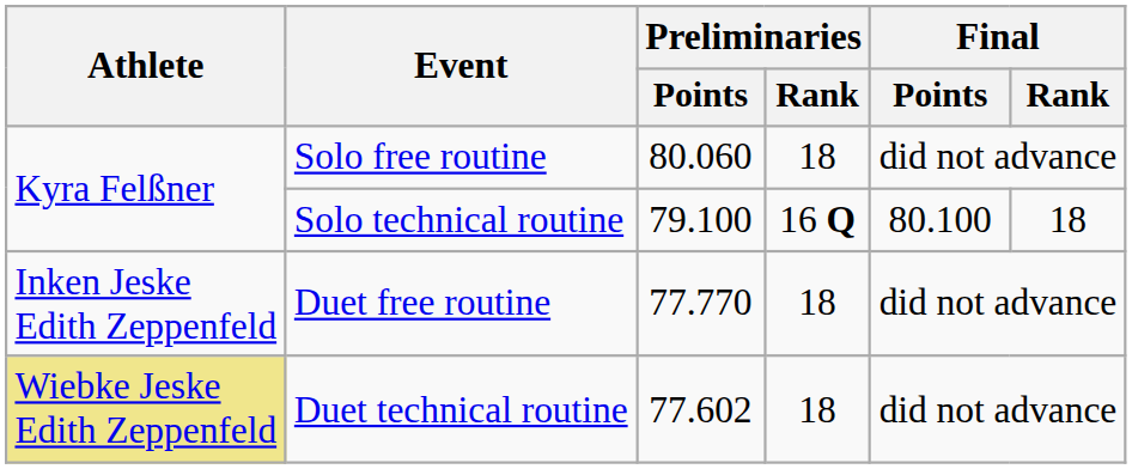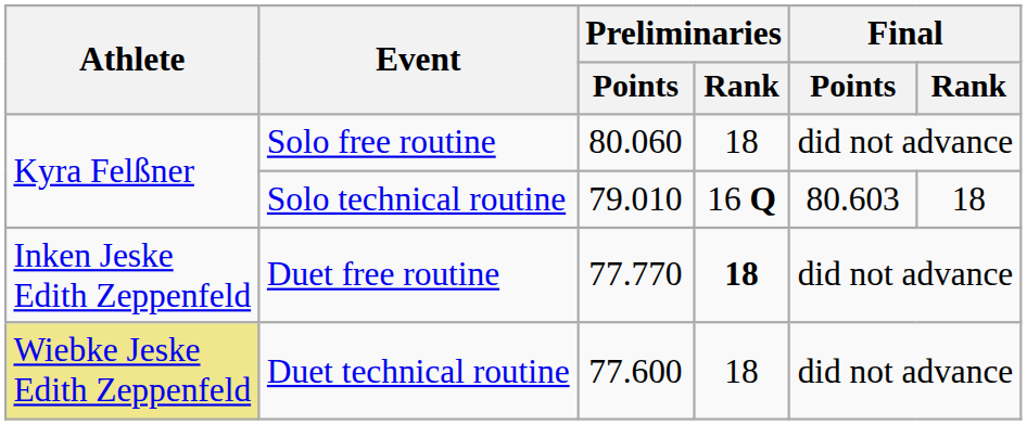 <table class=wikitable style="font-size:90%">
 <tr>
 <th rowspan="2">Athlete</th>
 <th rowspan="2">Event</th>
 <th colspan="2">Preliminaries</th>
 <th colspan="2">Final</th>
 </tr>
 <tr style="font-size:95%">
 <th>Points</th>
 <th>Rank</th>
 <th>Points</th>
 <th>Rank</th>
 </tr>
 <tr align=center>
 <td align=left rowspan=2><a href='#'>Kyra Felßner</a></td>
 <td align=left><a href='#'>Solo free routine</a></td>
 <td>80.060</td>
 <td>18</td>
 <td colspan=2>did not advance</td>
 </tr>
 <tr align=center>
 <td align=left><a href='#'>Solo technical routine</a></td>
-<td>79.100</td>
+<td>79.010</td>
 <td>16 <strong>Q</strong></td>
-<td>80.100</td>
+<td>80.603</td>
 <td>18</td>
 </tr>
 <tr align=center>
 <td align=left><a href='#'>Inken Jeske</a><br><a href='#'>Edith Zeppenfeld</a></td>
 <td align=left><a href='#'>Duet free routine</a></td>
 <td>77.770</td>
-<td>18</td>
+<td><strong>18</strong></td>
 <td colspan=2>did not advance</td>
 </tr>
 <tr align=center>
 <td align=left style="background: khaki;"><a href='#'>Wiebke Jeske</a><br><a href='#'>Edith Zeppenfeld</a></td>
 <td align=left><a href='#'>Duet technical routine</a></td>
-<td>77.602</td>
+<td>77.600</td>
 <td>18</td>
 <td colspan=2>did not advance</td>
 </tr>
 </table>
